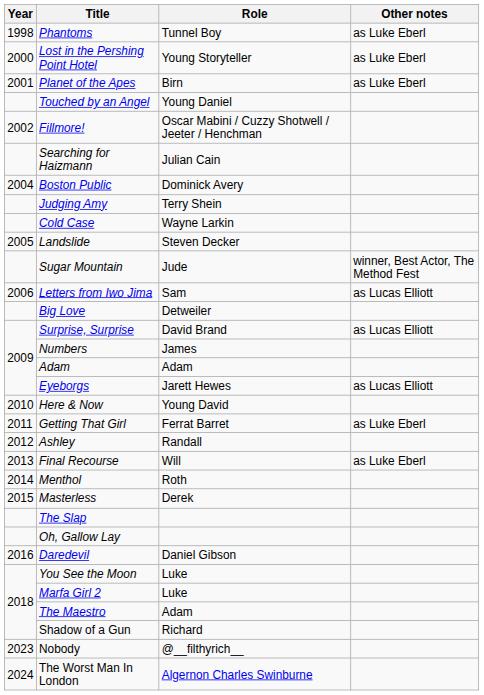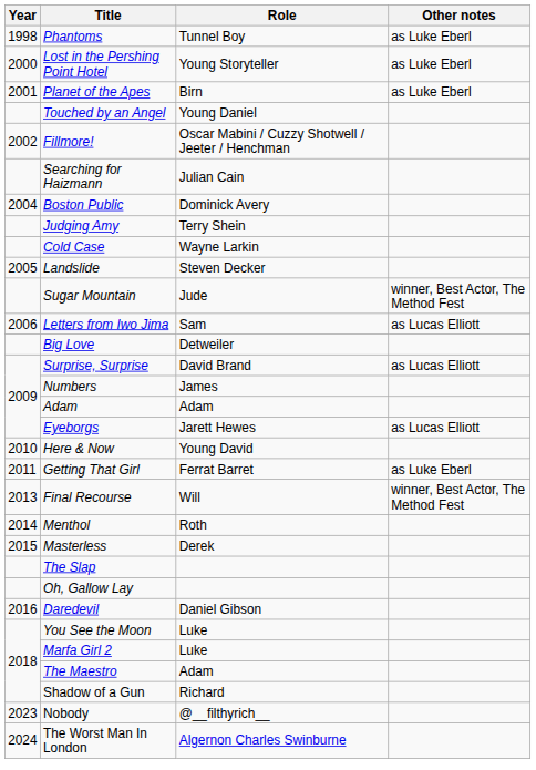 <table class="wikitable" style="font-size: 95%;">
 <tr>
 <th>Year</th>
 <th>Title</th>
 <th>Role</th>
 <th>Other notes</th>
 </tr>
 <tr>
 <td>1998</td>
 <td><em><a href='#'>Phantoms</a></em></td>
 <td>Tunnel Boy</td>
 <td>as Luke Eberl</td>
 </tr>
 <tr>
 <td rowspan =1>2000</td>
 <td><em><a href='#'>Lost in the Pershing Point Hotel</a></em></td>
 <td>Young Storyteller</td>
 <td>as Luke Eberl</td>
 </tr>
 <tr>
 <td rowspan =1>2001</td>
 <td><em><a href='#'>Planet of the Apes</a></em></td>
 <td>Birn</td>
 <td>as Luke Eberl</td>
 </tr>
 <tr>
 <td></td>
 <td><em><a href='#'>Touched by an Angel</a></em></td>
 <td>Young Daniel</td>
 <td></td>
 </tr>
 <tr>
 <td>2002</td>
 <td><em><a href='#'>Fillmore!</a></em></td>
 <td>Oscar Mabini / Cuzzy Shotwell / Jeeter / Henchman</td>
 <td></td>
 </tr>
 <tr>
 <td></td>
 <td><em>Searching for Haizmann</em></td>
 <td>Julian Cain</td>
 <td></td>
 </tr>
 <tr>
 <td>2004</td>
 <td><em><a href='#'>Boston Public</a></em></td>
 <td>Dominick Avery</td>
 <td></td>
 </tr>
 <tr>
 <td></td>
 <td><em><a href='#'>Judging Amy</a></em></td>
 <td>Terry Shein</td>
 <td></td>
 </tr>
 <tr>
 <td></td>
 <td><em><a href='#'>Cold Case</a></em></td>
 <td>Wayne Larkin</td>
 <td></td>
 </tr>
 <tr>
 <td>2005</td>
 <td><em>Landslide</em></td>
 <td>Steven Decker</td>
 <td></td>
 </tr>
 <tr>
 <td></td>
 <td><em>Sugar Mountain</em></td>
 <td>Jude</td>
 <td>winner, Best Actor, The Method Fest</td>
 </tr>
 <tr>
 <td rowspan =1>2006</td>
 <td><em><a href='#'>Letters from Iwo Jima</a></em></td>
 <td>Sam</td>
 <td>as Lucas Elliott</td>
 </tr>
 <tr>
 <td></td>
 <td><em><a href='#'>Big Love</a></em></td>
 <td>Detweiler</td>
 <td></td>
 </tr>
 <tr>
 <td rowspan =4>2009</td>
 <td><em><a href='#'>Surprise, Surprise</a></em></td>
 <td>David Brand</td>
 <td>as Lucas Elliott</td>
 </tr>
 <tr>
 <td><em>Numbers</em></td>
 <td>James</td>
 <td></td>
 </tr>
 <tr>
 <td><em>Adam</em></td>
 <td>Adam</td>
 <td></td>
 </tr>
 <tr>
 <td><em><a href='#'>Eyeborgs</a></em></td>
 <td>Jarett Hewes</td>
 <td>as Lucas Elliott</td>
 </tr>
 <tr>
 <td rowspan =1>2010</td>
 <td><em>Here & Now</em></td>
 <td>Young David</td>
 <td></td>
 </tr>
 <tr>
 <td rowspan =1>2011</td>
 <td><em>Getting That Girl</em></td>
 <td>Ferrat Barret</td>
 <td>as Luke Eberl</td>
 </tr>
 <tr>
-<td rowspan =1>2012</td>
-<td><em>Ashley</em></td>
-<td>Randall</td>
-<td></td>
-</tr>
-<tr>
 <td rowspan =1>2013</td>
 <td><em>Final Recourse</em></td>
 <td>Will</td>
-<td>as Luke Eberl</td>
+<td>winner, Best Actor, The Method Fest</td>
 </tr>
 <tr>
 <td rowspan =1>2014</td>
 <td><em>Menthol</em></td>
 <td>Roth</td>
 <td></td>
 </tr>
 <tr>
 <td rowspan =1>2015</td>
 <td><em>Masterless</em></td>
 <td>Derek</td>
 <td></td>
 </tr>
 <tr>
 <td></td>
 <td><em><a href='#'>The Slap</a></em></td>
 <td></td>
 <td></td>
 </tr>
 <tr>
 <td></td>
 <td><em>Oh, Gallow Lay</em></td>
 <td></td>
 <td></td>
 </tr>
 <tr>
 <td rowspan =1>2016</td>
 <td><em><a href='#'>Daredevil</a></em></td>
 <td>Daniel Gibson</td>
 <td></td>
 </tr>
 <tr>
 <td rowspan="4">2018</td>
 <td><em>You See the Moon</em></td>
 <td>Luke</td>
 <td></td>
 </tr>
 <tr>
 <td><em><a href='#'>Marfa Girl 2</a></em></td>
 <td>Luke</td>
 <td></td>
 </tr>
 <tr>
 <td><em><a href='#'>The Maestro</a></em></td>
 <td>Adam</td>
 <td></td>
 </tr>
 <tr>
 <td>Shadow of a Gun</td>
 <td>Richard</td>
 <td></td>
 </tr>
 <tr>
 <td>2023</td>
 <td>Nobody</td>
 <td>@__filthyrich__</td>
 <td></td>
 </tr>
 <tr>
 <td>2024</td>
 <td>The Worst Man In London</td>
 <td><a href='#'>Algernon Charles Swinburne</a></td>
 <td></td>
 </tr>
 </table>
